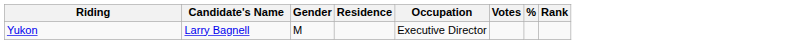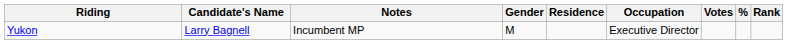 <table class="wikitable sortable">
 <tr>
 <th style="width:250px;">Riding<br></th>
 <th style="width:150px;">Candidate's Name</th>
+<th style="width:300px;">Notes</th>
 <th>Gender</th>
 <th>Residence</th>
 <th>Occupation</th>
 <th>Votes</th>
 <th>%</th>
 <th>Rank</th>
 </tr>
 <tr>
 <td><a href='#'>Yukon</a></td>
 <td><a href='#'>Larry Bagnell</a></td>
+<td>Incumbent MP</td>
 <td>M</td>
 <td></td>
 <td>Executive Director</td>
 <td></td>
 <td></td>
 <td></td>
 </tr>
 </table>
